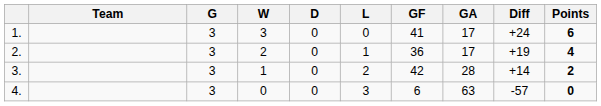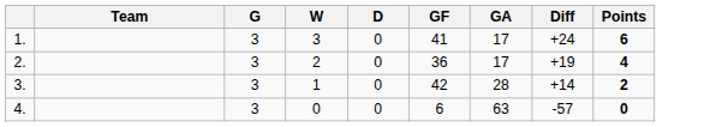 <table class=wikitable style="text-align:center">
 <tr bgcolor="#DCDCDC">
 <th width="25"></th>
 <th width="200">Team</th>
 <th width="60">G</th>
 <th width="60">W</th>
 <th width="60">D</th>
-<th width="60">L</th>
 <th width="60">GF</th>
 <th width="60">GA</th>
 <th width="60">Diff</th>
 <th width="60">Points</th>
 </tr>
 <tr bgcolor=>
 <td>1.</td>
 <td align=left></td>
 <td>3</td>
 <td>3</td>
-<td>0</td>
 <td>0</td>
 <td>41</td>
 <td>17</td>
 <td>+24</td>
 <td><strong>6</strong></td>
 </tr>
 <tr bgcolor=>
 <td>2.</td>
 <td align=left></td>
 <td>3</td>
 <td>2</td>
 <td>0</td>
-<td>1</td>
 <td>36</td>
 <td>17</td>
 <td>+19</td>
 <td><strong>4</strong></td>
 </tr>
 <tr bgcolor=>
 <td>3.</td>
 <td align=left></td>
 <td>3</td>
 <td>1</td>
 <td>0</td>
-<td>2</td>
 <td>42</td>
 <td>28</td>
 <td>+14</td>
 <td><strong>2</strong></td>
 </tr>
 <tr bgcolor=>
 <td>4.</td>
 <td align=left></td>
 <td>3</td>
 <td>0</td>
 <td>0</td>
-<td>3</td>
 <td>6</td>
 <td>63</td>
 <td>-57</td>
 <td><strong>0</strong></td>
 </tr>
 </table>
